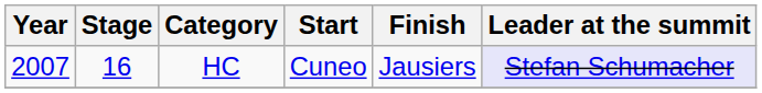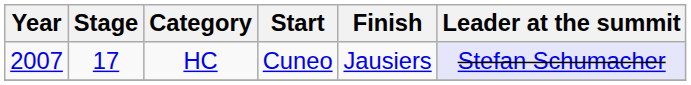 <table class="wikitable" style="text-align: center;">
 <tr>
 <th>Year</th>
 <th>Stage</th>
 <th>Category</th>
 <th>Start</th>
 <th>Finish</th>
 <th>Leader at the summit</th>
 </tr>
 <tr>
 <td><a href='#'>2007</a></td>
-<td><a href='#'>16</a></td>
+<td><a href='#'>17</a></td>
 <td><a href='#'>HC</a></td>
 <td><a href='#'>Cuneo</a></td>
 <td><a href='#'>Jausiers</a></td>
 <td style="background: lavender;"><s><a href='#'>Stefan Schumacher</a></s></td>
 </tr>
 <tr>
 </tr>
 </table>
